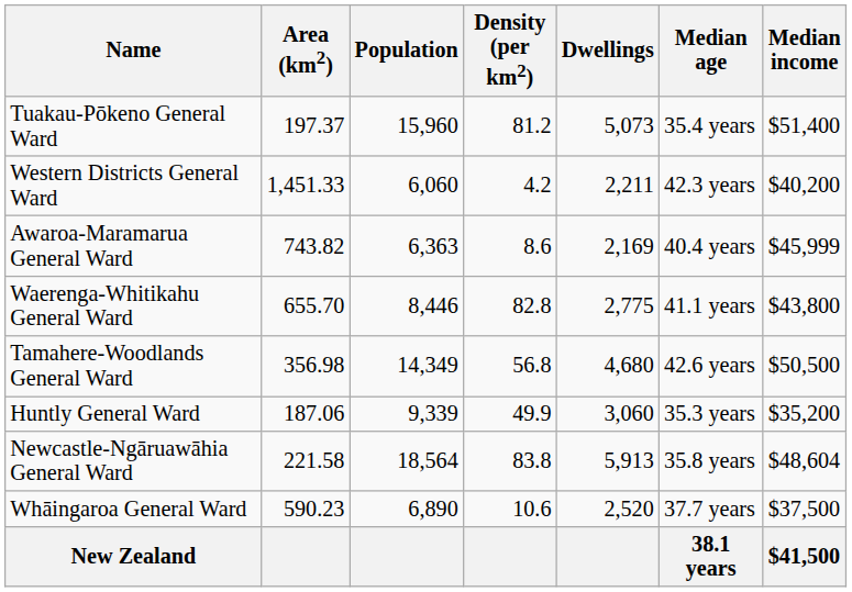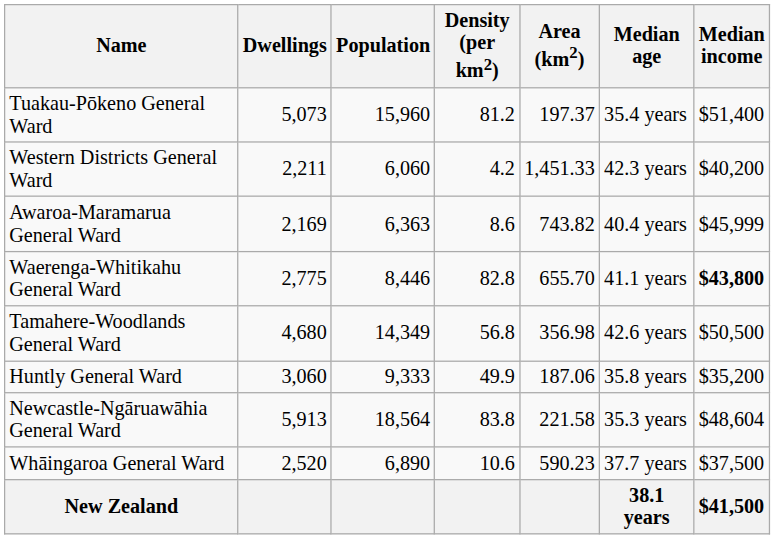 <table class="wikitable">
 <tr>
 <th>Name</th>
-<th>Area<br>(km<sup>2</sup>)</th>
+<th>Dwellings</th>
 <th>Population</th>
 <th>Density<br>(per km<sup>2</sup>)</th>
-<th>Dwellings</th>
+<th>Area<br>(km<sup>2</sup>)</th>
 <th>Median age</th>
 <th>Median<br>income</th>
 </tr>
 <tr>
 <td>Tuakau-Pōkeno General Ward</td>
-<td style="text-align:right;">197.37</td>
+<td style="text-align:right;">5,073</td>
 <td style="text-align:right;">15,960</td>
 <td style="text-align:right;">81.2</td>
-<td style="text-align:right;">5,073</td>
+<td style="text-align:right;">197.37</td>
 <td>35.4 years</td>
 <td>$51,400</td>
 </tr>
 <tr>
 <td>Western Districts General Ward</td>
-<td style="text-align:right;">1,451.33</td>
+<td style="text-align:right;">2,211</td>
 <td style="text-align:right;">6,060</td>
 <td style="text-align:right;">4.2</td>
-<td style="text-align:right;">2,211</td>
+<td style="text-align:right;">1,451.33</td>
 <td>42.3 years</td>
 <td>$40,200</td>
 </tr>
 <tr>
 <td>Awaroa-Maramarua General Ward</td>
-<td style="text-align:right;">743.82</td>
+<td style="text-align:right;">2,169</td>
 <td style="text-align:right;">6,363</td>
 <td style="text-align:right;">8.6</td>
-<td style="text-align:right;">2,169</td>
+<td style="text-align:right;">743.82</td>
 <td>40.4 years</td>
 <td>$45,999</td>
 </tr>
 <tr>
 <td>Waerenga-Whitikahu General Ward</td>
-<td style="text-align:right;">655.70</td>
+<td style="text-align:right;">2,775</td>
 <td style="text-align:right;">8,446</td>
 <td style="text-align:right;">82.8</td>
-<td style="text-align:right;">2,775</td>
+<td style="text-align:right;">655.70</td>
 <td>41.1 years</td>
-<td>$43,800</td>
+<td><strong>$43,800</strong></td>
 </tr>
 <tr>
 <td>Tamahere-Woodlands General Ward</td>
-<td style="text-align:right;">356.98</td>
+<td style="text-align:right;">4,680</td>
 <td style="text-align:right;">14,349</td>
 <td style="text-align:right;">56.8</td>
-<td style="text-align:right;">4,680</td>
+<td style="text-align:right;">356.98</td>
 <td>42.6 years</td>
 <td>$50,500</td>
 </tr>
 <tr>
 <td>Huntly General Ward</td>
+<td style="text-align:right;">3,060</td>
+<td style="text-align:right;">9,333</td>
+<td style="text-align:right;">49.9</td>
 <td style="text-align:right;">187.06</td>
-<td style="text-align:right;">9,339</td>
-<td style="text-align:right;">49.9</td>
-<td style="text-align:right;">3,060</td>
-<td>35.3 years</td>
+<td>35.8 years</td>
 <td>$35,200</td>
 </tr>
 <tr>
 <td>Newcastle-Ngāruawāhia General Ward</td>
-<td style="text-align:right;">221.58</td>
+<td style="text-align:right;">5,913</td>
 <td style="text-align:right;">18,564</td>
 <td style="text-align:right;">83.8</td>
-<td style="text-align:right;">5,913</td>
-<td>35.8 years</td>
+<td style="text-align:right;">221.58</td>
+<td>35.3 years</td>
 <td>$48,604</td>
 </tr>
 <tr>
 <td>Whāingaroa General Ward</td>
-<td style="text-align:right;">590.23</td>
+<td style="text-align:right;">2,520</td>
 <td style="text-align:right;">6,890</td>
 <td style="text-align:right;">10.6</td>
-<td style="text-align:right;">2,520</td>
+<td style="text-align:right;">590.23</td>
 <td>37.7 years</td>
 <td>$37,500</td>
 </tr>
 <tr>
 <th>New Zealand</th>
 <th></th>
 <th></th>
 <th></th>
 <th></th>
 <th>38.1 years</th>
 <th style="text-align:left;">$41,500</th>
 </tr>
 </table>
